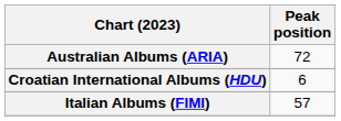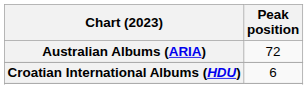 <table class="wikitable sortable plainrowheaders" style="text-align:center">
 <tr>
 <th scope="col">Chart (2023)</th>
 <th scope="col">Peak<br>position</th>
 </tr>
 <tr>
 <th scope="row">Australian Albums (<a href='#'>ARIA</a>)</th>
 <td>72</td>
 </tr>
 <tr>
 </tr>
 <tr>
 </tr>
 <tr>
 </tr>
 <tr>
 <th scope="row">Croatian International Albums (<em><a href='#'>HDU</a></em>)</th>
 <td>6</td>
 </tr>
 <tr>
 </tr>
 <tr>
 </tr>
 <tr>
 </tr>
 <tr>
 </tr>
 <tr>
 </tr>
 <tr>
-<th scope="row">Italian Albums (<a href='#'>FIMI</a>)</th>
-<td>57</td>
-</tr>
-<tr>
 </tr>
 <tr>
 </tr>
 <tr>
 </tr>
 <tr>
 </tr>
 <tr>
 </tr>
 </table>
